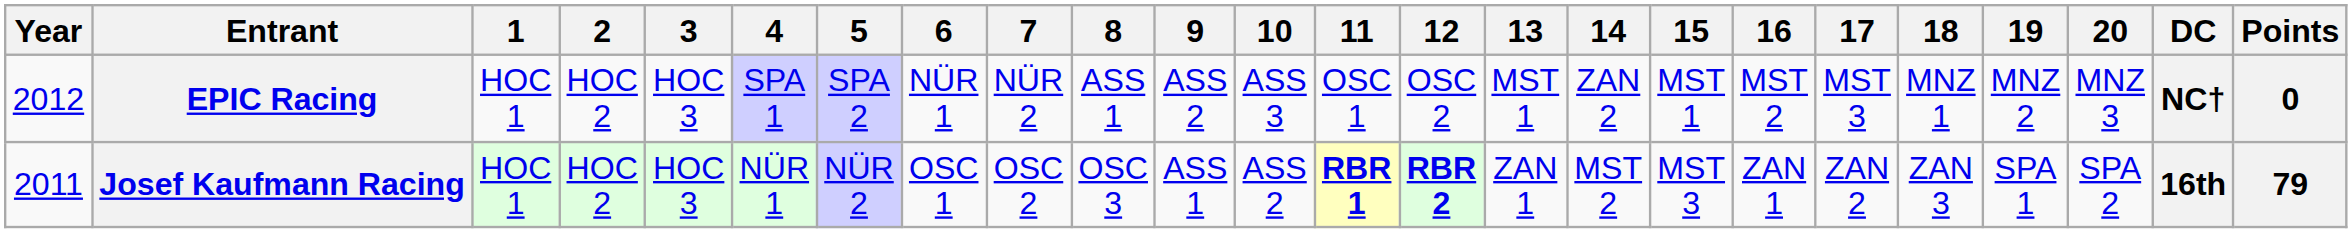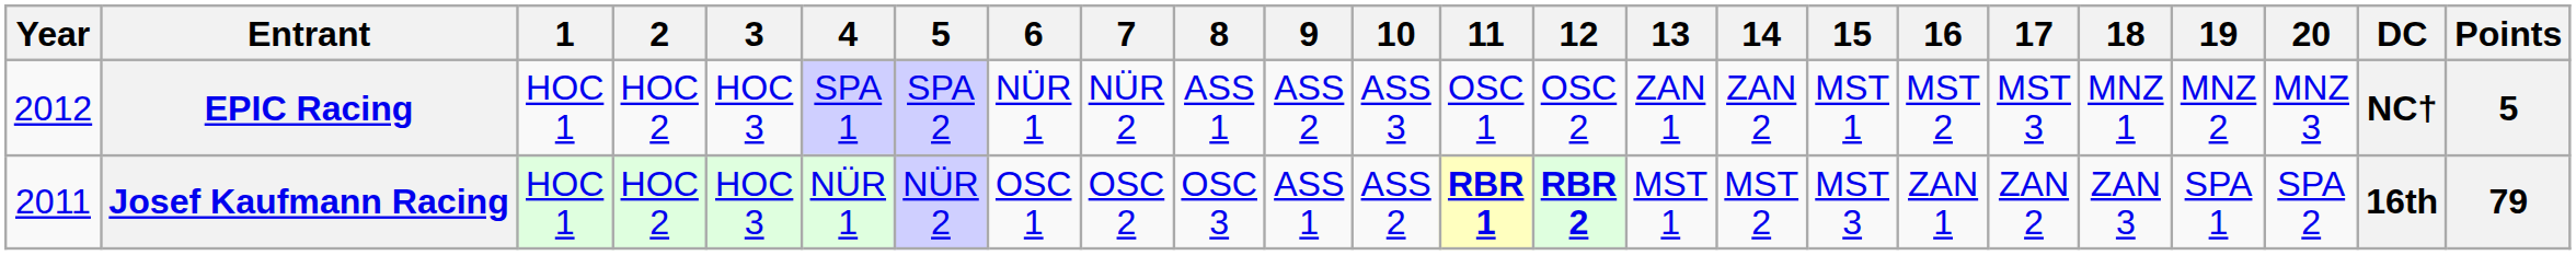 <table class="wikitable" style="text-align:center; font-size:85%">
 <tr>
 <th>Year</th>
 <th>Entrant</th>
 <th>1</th>
 <th>2</th>
 <th>3</th>
 <th>4</th>
 <th>5</th>
 <th>6</th>
 <th>7</th>
 <th>8</th>
 <th>9</th>
 <th>10</th>
 <th>11</th>
 <th>12</th>
 <th>13</th>
 <th>14</th>
 <th>15</th>
 <th>16</th>
 <th>17</th>
 <th>18</th>
 <th>19</th>
 <th>20</th>
 <th>DC</th>
 <th>Points</th>
 </tr>
 <tr>
 <td><a href='#'>2012</a></td>
 <th nowrap><a href='#'>EPIC Racing</a></th>
 <td style="background:#;"><a href='#'>HOC<br>1</a><br></td>
 <td style="background:#;"><a href='#'>HOC<br>2</a><br></td>
 <td style="background:#;"><a href='#'>HOC<br>3</a><br></td>
 <td style="background:#cfcfff;"><a href='#'>SPA<br>1</a><br></td>
 <td style="background:#cfcfff;"><a href='#'>SPA<br>2</a><br></td>
 <td style="background:#;"><a href='#'>NÜR<br>1</a><br></td>
 <td style="background:#;"><a href='#'>NÜR<br>2</a><br></td>
 <td style="background:#;"><a href='#'>ASS<br>1</a><br></td>
 <td style="background:#;"><a href='#'>ASS<br>2</a><br></td>
 <td style="background:#;"><a href='#'>ASS<br>3</a><br></td>
 <td style="background:#;"><a href='#'>OSC<br>1</a><br></td>
 <td style="background:#;"><a href='#'>OSC<br>2</a><br></td>
-<td style="background:#;"><a href='#'>MST<br>1</a><br></td>
+<td style="background:#;"><a href='#'>ZAN<br>1</a><br></td>
 <td style="background:#;"><a href='#'>ZAN<br>2</a><br></td>
 <td style="background:#;"><a href='#'>MST<br>1</a><br></td>
 <td style="background:#;"><a href='#'>MST<br>2</a><br></td>
 <td style="background:#;"><a href='#'>MST<br>3</a><br></td>
 <td style="background:#;"><a href='#'>MNZ<br>1</a><br></td>
 <td style="background:#;"><a href='#'>MNZ<br>2</a><br></td>
 <td style="background:#;"><a href='#'>MNZ<br>3</a><br></td>
 <th>NC†</th>
-<th>0</th>
+<th>5</th>
 </tr>
 <tr>
 <td><a href='#'>2011</a></td>
 <th nowrap><a href='#'>Josef Kaufmann Racing</a></th>
 <td style="background:#dfffdf;"><a href='#'>HOC<br>1</a><br></td>
 <td style="background:#dfffdf;"><a href='#'>HOC<br>2</a><br></td>
 <td style="background:#dfffdf;"><a href='#'>HOC<br>3</a><br></td>
 <td style="background:#dfffdf;"><a href='#'>NÜR<br>1</a><br></td>
 <td style="background:#cfcfff;"><a href='#'>NÜR<br>2</a><br></td>
 <td style="background:#;"><a href='#'>OSC<br>1</a><br></td>
 <td style="background:#;"><a href='#'>OSC<br>2</a><br></td>
 <td style="background:#;"><a href='#'>OSC<br>3</a><br></td>
 <td style="background:#;"><a href='#'>ASS<br>1</a><br></td>
 <td style="background:#;"><a href='#'>ASS<br>2</a><br></td>
 <td style="background:#ffffbf;"><strong><a href='#'>RBR<br>1</a></strong><br></td>
 <td style="background:#dfffdf;"><strong><a href='#'>RBR<br>2</a></strong><br></td>
-<td style="background:#;"><a href='#'>ZAN<br>1</a><br></td>
+<td style="background:#;"><a href='#'>MST<br>1</a><br></td>
 <td style="background:#;"><a href='#'>MST<br>2</a><br></td>
 <td style="background:#;"><a href='#'>MST<br>3</a><br></td>
 <td style="background:#;"><a href='#'>ZAN<br>1</a><br></td>
 <td style="background:#;"><a href='#'>ZAN<br>2</a><br></td>
 <td style="background:#;"><a href='#'>ZAN<br>3</a><br></td>
 <td style="background:#;"><a href='#'>SPA<br>1</a><br></td>
 <td style="background:#;"><a href='#'>SPA<br>2</a><br></td>
 <th>16th</th>
 <th>79</th>
 </tr>
 </table>
